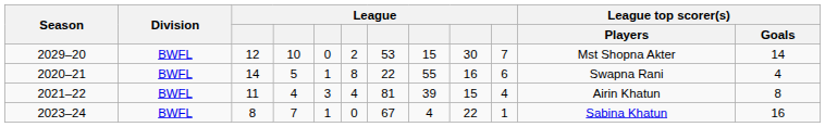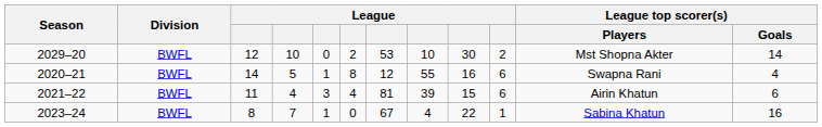 <table class="wikitable sortable" style="text-align: center; font-size: 95%; width: 1000px"">
 <tr>
 <th rowspan="2">Season</th>
 <th rowspan="2"><strong>Division</strong></th>
 <th colspan="8">League</th>
 <th colspan="2">League top scorer(s)</th>
 </tr>
 <tr>
 <th></th>
 <th></th>
 <th></th>
 <th></th>
 <th></th>
 <th></th>
 <th></th>
 <th></th>
 <th>Players</th>
 <th>Goals</th>
 </tr>
 <tr>
 <td>2029–20</td>
 <td><a href='#'>BWFL</a></td>
 <td>12</td>
 <td>10</td>
 <td>0</td>
 <td>2</td>
 <td>53</td>
-<td>15</td>
+<td>10</td>
 <td>30</td>
-<td>7</td>
+<td>2</td>
 <td> Mst Shopna Akter</td>
 <td>14</td>
 </tr>
 <tr>
 <td>2020–21</td>
 <td><a href='#'>BWFL</a></td>
 <td>14</td>
 <td>5</td>
 <td>1</td>
 <td>8</td>
-<td>22</td>
+<td>12</td>
 <td>55</td>
 <td>16</td>
 <td>6</td>
 <td> Swapna Rani</td>
 <td>4</td>
 </tr>
 <tr>
 <td>2021–22</td>
 <td><a href='#'>BWFL</a></td>
 <td>11</td>
 <td>4</td>
 <td>3</td>
 <td>4</td>
 <td>81</td>
 <td>39</td>
 <td>15</td>
-<td>4</td>
+<td>6</td>
 <td> Airin Khatun</td>
-<td>8</td>
+<td>6</td>
 </tr>
 <tr>
 <td>2023–24</td>
 <td><a href='#'>BWFL</a></td>
 <td>8</td>
 <td>7</td>
 <td>1</td>
 <td>0</td>
 <td>67</td>
 <td>4</td>
 <td>22</td>
 <td>1</td>
 <td> <a href='#'>Sabina Khatun</a></td>
 <td>16</td>
 </tr>
 </table>
